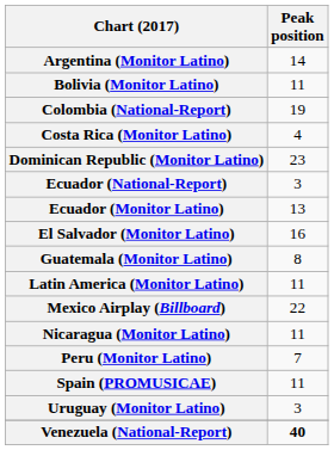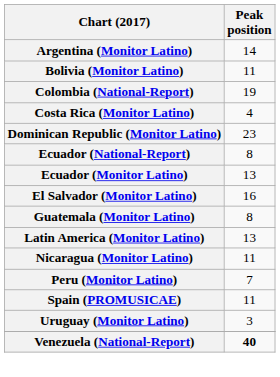 <table class="wikitable sortable plainrowheaders" style="text-align:center;">
 <tr>
 <th scope="col">Chart (2017)</th>
 <th scope="col">Peak<br>position</th>
 </tr>
 <tr>
 <th scope="row">Argentina (<a href='#'>Monitor Latino</a>)</th>
 <td>14</td>
 </tr>
 <tr>
 <th scope="row">Bolivia (<a href='#'>Monitor Latino</a>)</th>
 <td>11</td>
 </tr>
 <tr>
 <th scope="row">Colombia (<a href='#'>National-Report</a>)</th>
 <td>19</td>
 </tr>
 <tr>
 <th scope="row">Costa Rica (<a href='#'>Monitor Latino</a>)</th>
 <td>4</td>
 </tr>
 <tr>
 <th scope="row">Dominican Republic (<a href='#'>Monitor Latino</a>)</th>
 <td>23</td>
 </tr>
 <tr>
 <th scope="row">Ecuador (<a href='#'>National-Report</a>)</th>
-<td>3</td>
+<td>8</td>
 </tr>
 <tr>
 <th scope="row">Ecuador (<a href='#'>Monitor Latino</a>)</th>
 <td>13</td>
 </tr>
 <tr>
 <th scope="row">El Salvador (<a href='#'>Monitor Latino</a>)</th>
 <td>16</td>
 </tr>
 <tr>
 <th scope="row">Guatemala (<a href='#'>Monitor Latino</a>)</th>
 <td>8</td>
 </tr>
 <tr>
 <th scope="row">Latin America (<a href='#'>Monitor Latino</a>)</th>
-<td>11</td>
-</tr>
-<tr>
-<th scope="row">Mexico Airplay (<em><a href='#'>Billboard</a></em>)</th>
-<td>22</td>
+<td>13</td>
 </tr>
 <tr>
 <th scope="row">Nicaragua (<a href='#'>Monitor Latino</a>)</th>
 <td>11</td>
 </tr>
 <tr>
 <th scope="row">Peru (<a href='#'>Monitor Latino</a>)</th>
 <td>7</td>
 </tr>
 <tr>
 <th scope="row">Spain (<a href='#'>PROMUSICAE</a>)</th>
 <td>11</td>
 </tr>
 <tr>
 <th scope="row">Uruguay (<a href='#'>Monitor Latino</a>)</th>
 <td>3</td>
 </tr>
 <tr>
 </tr>
 <tr>
 </tr>
 <tr>
 </tr>
 <tr>
 <th scope="row">Venezuela (<a href='#'>National-Report</a>)</th>
 <td><strong>40</strong></td>
 </tr>
 </table>
